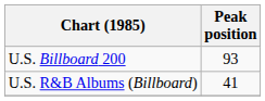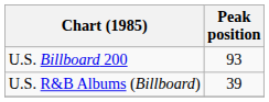 <table class="wikitable sortable" border="1">
 <tr>
 <th>Chart (1985)</th>
 <th>Peak<br>position</th>
 </tr>
 <tr>
 <td>U.S. <a href='#'><em>Billboard</em> 200</a></td>
 <td align="center">93</td>
 </tr>
 <tr>
 <td>U.S. <a href='#'>R&B Albums</a> (<em>Billboard</em>)</td>
-<td align="center">41</td>
+<td align="center">39</td>
 </tr>
 <tr>
 </tr>
 </table>
